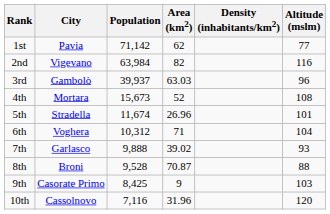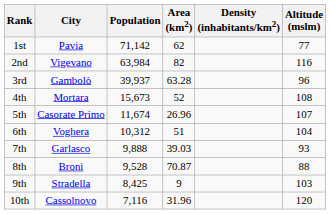 <table class="wikitable" style="text-align:center">
 <tr>
 <th>Rank</th>
 <th>City</th>
 <th>Population</th>
 <th>Area<br> (km<sup>2</sup>)</th>
 <th>Density<br> (inhabitants/km<sup>2</sup>)</th>
 <th>Altitude<br>  (mslm)</th>
 </tr>
 <tr>
 <td>1st</td>
 <td><a href='#'>Pavia</a></td>
 <td>71,142</td>
 <td>62</td>
 <td></td>
 <td>77</td>
 </tr>
 <tr>
 <td>2nd</td>
 <td><a href='#'>Vigevano</a></td>
 <td>63,984</td>
 <td>82</td>
 <td></td>
 <td>116</td>
 </tr>
 <tr>
 <td>3rd</td>
 <td><a href='#'>Gambolò</a></td>
 <td>39,937</td>
-<td>63.03</td>
+<td>63.28</td>
 <td></td>
 <td>96</td>
 </tr>
 <tr>
 <td>4th</td>
 <td><a href='#'>Mortara</a></td>
 <td>15,673</td>
 <td>52</td>
 <td></td>
 <td>108</td>
 </tr>
 <tr>
 <td>5th</td>
-<td><a href='#'>Stradella</a></td>
+<td><a href='#'>Casorate Primo</a></td>
 <td>11,674</td>
 <td>26.96</td>
 <td></td>
-<td>101</td>
+<td>107</td>
 </tr>
 <tr>
 <td>6th</td>
 <td><a href='#'>Voghera</a></td>
 <td>10,312</td>
-<td>71</td>
+<td>51</td>
 <td></td>
 <td>104</td>
 </tr>
 <tr>
 <td>7th</td>
 <td><a href='#'>Garlasco</a></td>
 <td>9,888</td>
-<td>39.02</td>
+<td>39.03</td>
 <td></td>
 <td>93</td>
 </tr>
 <tr>
 <td>8th</td>
 <td><a href='#'>Broni</a></td>
 <td>9,528</td>
 <td>70.87</td>
 <td></td>
 <td>88</td>
 </tr>
 <tr>
 <td>9th</td>
-<td><a href='#'>Casorate Primo</a></td>
+<td><a href='#'>Stradella</a></td>
 <td>8,425</td>
 <td>9</td>
 <td></td>
 <td>103</td>
 </tr>
 <tr>
 <td>10th</td>
 <td><a href='#'>Cassolnovo</a></td>
 <td>7,116</td>
 <td>31.96</td>
 <td></td>
 <td>120</td>
 </tr>
 </table>
